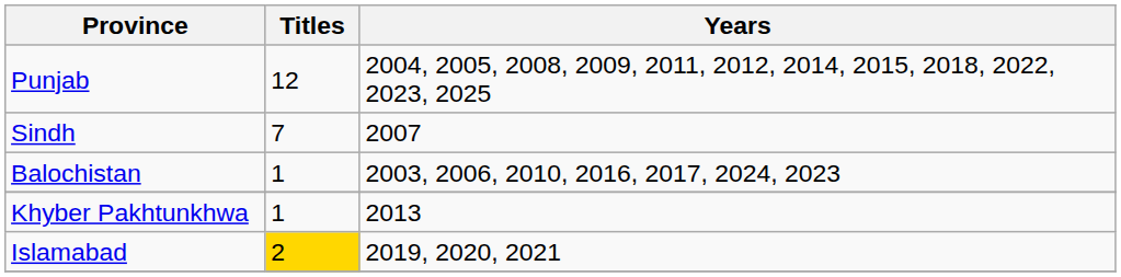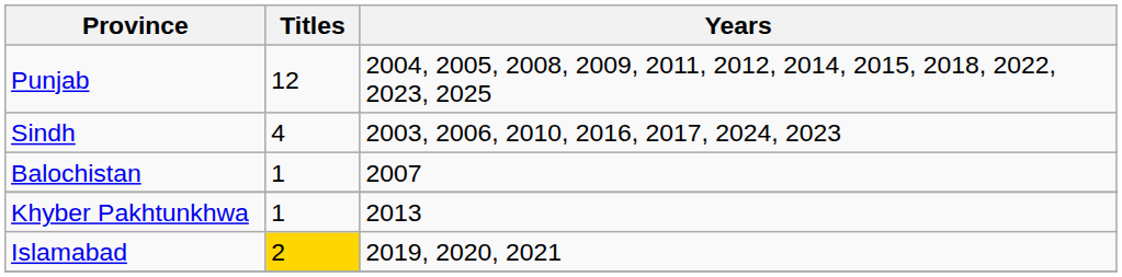 <table class="wikitable " style="font-size: 95%;">
 <tr>
 <th width="150">Province</th>
 <th width="50">Titles</th>
 <th width="450">Years</th>
 </tr>
 <tr>
 <td><a href='#'>Punjab</a></td>
 <td>12</td>
 <td>2004, 2005, 2008, 2009, 2011, 2012, 2014, 2015, 2018, 2022, 2023, 2025</td>
 </tr>
 <tr>
 <td><a href='#'> Sindh</a></td>
-<td>7</td>
-<td>2007</td>
+<td>4</td>
+<td>2003, 2006, 2010, 2016, 2017, 2024, 2023</td>
 </tr>
 <tr>
 <td><a href='#'>Balochistan</a></td>
 <td>1</td>
-<td>2003, 2006, 2010, 2016, 2017, 2024, 2023</td>
+<td>2007</td>
 </tr>
 <tr>
 </tr>
 <tr>
 <td><a href='#'>Khyber Pakhtunkhwa</a></td>
 <td>1</td>
 <td>2013</td>
 </tr>
 <tr>
 <td><a href='#'>Islamabad</a></td>
 <td style="background: gold;">2</td>
 <td>2019, 2020, 2021</td>
 </tr>
 <tr>
 </tr>
 </table>
